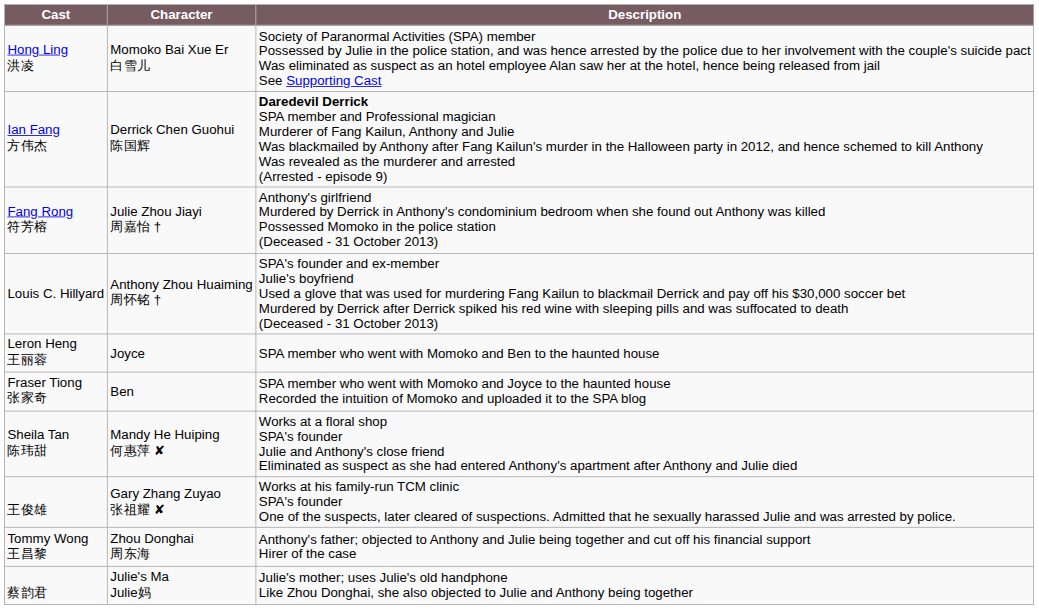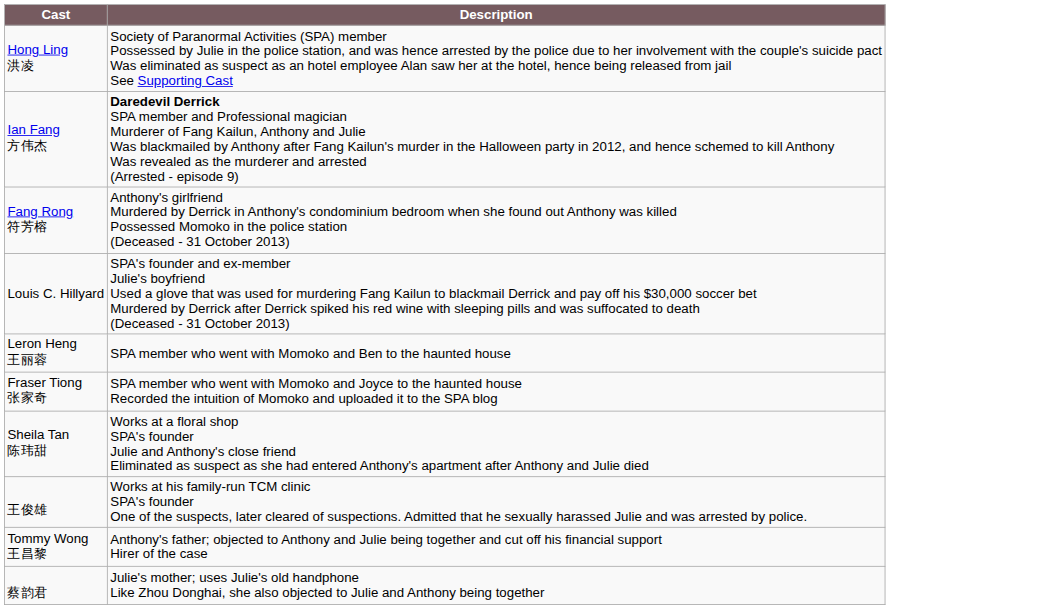 <table class="wikitable">
 <tr>
 <th style="background:#765b60; color:white">Cast</th>
-<th style="background:#765b60; color:white">Character</th>
 <th style="background:#765b60; color:white">Description</th>
 </tr>
 <tr>
 <td><a href='#'>Hong Ling</a> <br> 洪凌</td>
-<td>Momoko Bai Xue Er <br> 白雪儿</td>
 <td>Society of Paranormal Activities (SPA) member <br> Possessed by Julie in the police station, and was hence arrested by the police due to her involvement with the couple's suicide pact <br> Was eliminated as suspect as an hotel employee Alan saw her at the hotel, hence being released from jail <br> See <a href='#'>Supporting Cast</a></td>
 </tr>
 <tr>
 <td><a href='#'>Ian Fang</a> <br> 方伟杰</td>
-<td>Derrick Chen Guohui <br> 陈国辉</td>
 <td><strong>Daredevil Derrick</strong> <br> SPA member and Professional magician <br> Murderer of Fang Kailun, Anthony and Julie <br> Was blackmailed by Anthony after Fang Kailun's murder in the Halloween party in 2012, and hence schemed to kill Anthony <br> Was revealed as the murderer and arrested <br> (Arrested - episode 9)</td>
 </tr>
 <tr>
 <td><a href='#'>Fang Rong</a> <br> 符芳榕</td>
-<td>Julie Zhou Jiayi <br> 周嘉怡 †</td>
 <td>Anthony's girlfriend <br> Murdered by Derrick in Anthony's condominium bedroom when she found out Anthony was killed <br> Possessed Momoko in the police station<br> (Deceased - 31 October 2013)</td>
 </tr>
 <tr>
 <td>Louis C. Hillyard</td>
-<td>Anthony Zhou Huaiming <br> 周怀铭 †</td>
 <td>SPA's founder and ex-member <br> Julie's boyfriend <br> Used a glove that was used for murdering Fang Kailun to blackmail Derrick and pay off his $30,000 soccer bet <br> Murdered by Derrick after Derrick spiked his red wine with sleeping pills and was suffocated to death <br> (Deceased - 31 October 2013)</td>
 </tr>
 <tr>
 <td>Leron Heng <br> 王丽蓉</td>
-<td>Joyce</td>
 <td>SPA member who went with Momoko and Ben to the haunted house</td>
 </tr>
 <tr>
 <td>Fraser Tiong <br> 张家奇</td>
-<td>Ben</td>
 <td>SPA member who went with Momoko and Joyce to the haunted house <br> Recorded the intuition of Momoko and uploaded it to the SPA blog</td>
 </tr>
 <tr>
 <td>Sheila Tan <br> 陈玮甜</td>
-<td>Mandy He Huiping <br> 何惠萍 ✘</td>
 <td>Works at a floral shop <br> SPA's founder <br> Julie and Anthony's close friend <br> Eliminated as suspect as she had entered Anthony's apartment after Anthony and Julie died</td>
 </tr>
 <tr>
 <td><br> 王俊雄</td>
-<td>Gary Zhang Zuyao <br> 张祖耀 ✘</td>
 <td>Works at his family-run TCM clinic <br> SPA's founder <br> One of the suspects, later cleared of suspections. Admitted that he sexually harassed Julie and was arrested by police.</td>
 </tr>
 <tr>
 <td>Tommy Wong <br> 王昌黎</td>
-<td>Zhou Donghai <br> 周东海</td>
 <td>Anthony's father; objected to Anthony and Julie being together and cut off his financial support <br> Hirer of the case</td>
 </tr>
 <tr>
 <td><br> 蔡韵君</td>
-<td>Julie's Ma <br> Julie妈</td>
 <td>Julie's mother; uses Julie's old handphone <br> Like Zhou Donghai, she also objected to Julie and Anthony being together</td>
 </tr>
 </table>
